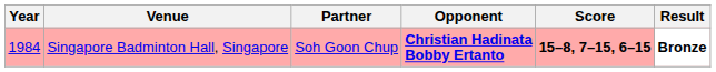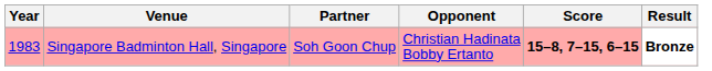 <table class="sortable wikitable" style="font-size: 90%;">
 <tr>
 <th>Year</th>
 <th>Venue</th>
 <th>Partner</th>
 <th>Opponent</th>
 <th>Score</th>
 <th>Result</th>
 </tr>
 <tr style="background:#FFAAAA">
-<td align="center"><a href='#'>1984</a></td>
+<td align="center"><a href='#'>1983</a></td>
 <td align="left"><a href='#'>Singapore Badminton Hall</a>, <a href='#'>Singapore</a></td>
 <td align="left"> <a href='#'>Soh Goon Chup</a></td>
-<td align="left"><strong> <a href='#'>Christian Hadinata</a><br> <a href='#'>Bobby Ertanto</a></strong></td>
+<td align="left"> <a href='#'>Christian Hadinata</a><br> <a href='#'>Bobby Ertanto</a></td>
 <td align="left"><strong>15–8, 7–15, 6–15</strong></td>
 <td style="text-align:left; background:white"> <strong>Bronze</strong></td>
 </tr>
 </table>
